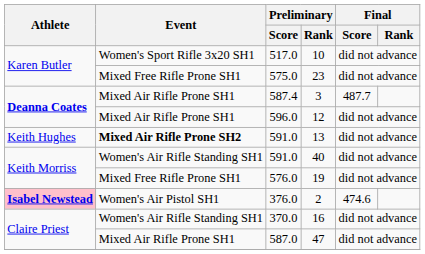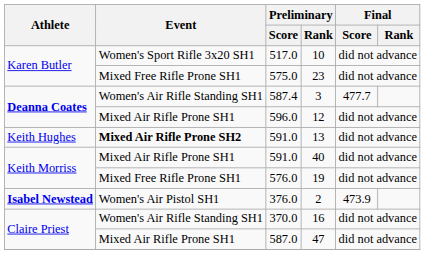 <table class=wikitable style="font-size:90%">
 <tr>
 <th rowspan="2">Athlete</th>
 <th rowspan="2">Event</th>
 <th colspan="2">Preliminary</th>
 <th colspan="2">Final</th>
 </tr>
 <tr>
 <th>Score</th>
 <th>Rank</th>
 <th>Score</th>
 <th>Rank</th>
 </tr>
 <tr>
 <td rowspan="2"><a href='#'>Karen Butler</a></td>
 <td>Women's Sport Rifle 3x20 SH1</td>
 <td align="center">517.0</td>
 <td align="center">10</td>
 <td align="center" colspan="2">did not advance</td>
 </tr>
 <tr>
 <td>Mixed Free Rifle Prone SH1</td>
 <td align="center">575.0</td>
 <td align="center">23</td>
 <td align="center" colspan="2">did not advance</td>
 </tr>
 <tr>
 <td rowspan="2"><strong><a href='#'>Deanna Coates</a></strong></td>
-<td>Mixed Air Rifle Prone SH1</td>
+<td>Women's Air Rifle Standing SH1</td>
 <td align="center">587.4</td>
 <td align="center">3</td>
-<td align="center">487.7</td>
+<td align="center">477.7</td>
 <td align="center"></td>
 </tr>
 <tr>
 <td>Mixed Air Rifle Prone SH1</td>
 <td align="center">596.0</td>
 <td align="center">12</td>
 <td align="center" colspan="2">did not advance</td>
 </tr>
 <tr>
 <td><a href='#'>Keith Hughes</a></td>
 <td><strong>Mixed Air Rifle Prone SH2</strong></td>
 <td align="center">591.0</td>
 <td align="center">13</td>
 <td align="center" colspan="2">did not advance</td>
 </tr>
 <tr>
 <td rowspan="2"><a href='#'>Keith Morriss</a></td>
-<td>Women's Air Rifle Standing SH1</td>
+<td>Mixed Air Rifle Prone SH1</td>
 <td align="center">591.0</td>
 <td align="center">40</td>
 <td align="center" colspan="2">did not advance</td>
 </tr>
 <tr>
 <td>Mixed Free Rifle Prone SH1</td>
 <td align="center">576.0</td>
 <td align="center">19</td>
 <td align="center" colspan="2">did not advance</td>
 </tr>
 <tr>
-<td style="background: pink;"><strong><a href='#'>Isabel Newstead</a></strong></td>
+<td><strong><a href='#'>Isabel Newstead</a></strong></td>
 <td>Women's Air Pistol SH1</td>
 <td align="center">376.0</td>
 <td align="center">2</td>
-<td align="center">474.6</td>
+<td align="center">473.9</td>
 <td align="center"></td>
 </tr>
 <tr>
 <td rowspan="2"><a href='#'>Claire Priest</a></td>
 <td>Women's Air Rifle Standing SH1</td>
 <td align="center">370.0</td>
 <td align="center">16</td>
 <td align="center" colspan="2">did not advance</td>
 </tr>
 <tr>
 <td>Mixed Air Rifle Prone SH1</td>
 <td align="center">587.0</td>
 <td align="center">47</td>
 <td align="center" colspan="2">did not advance</td>
 </tr>
 <tr>
 </tr>
 </table>
